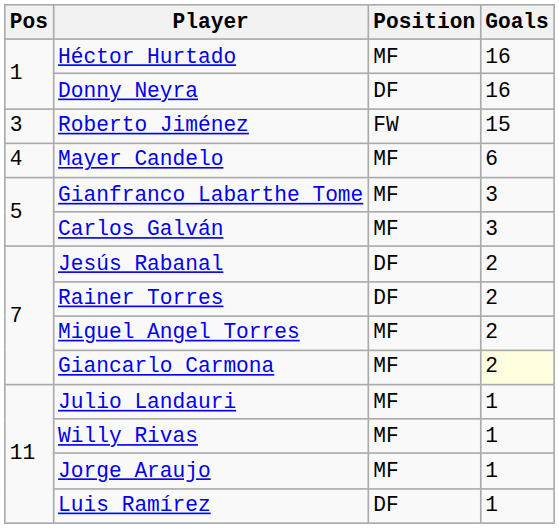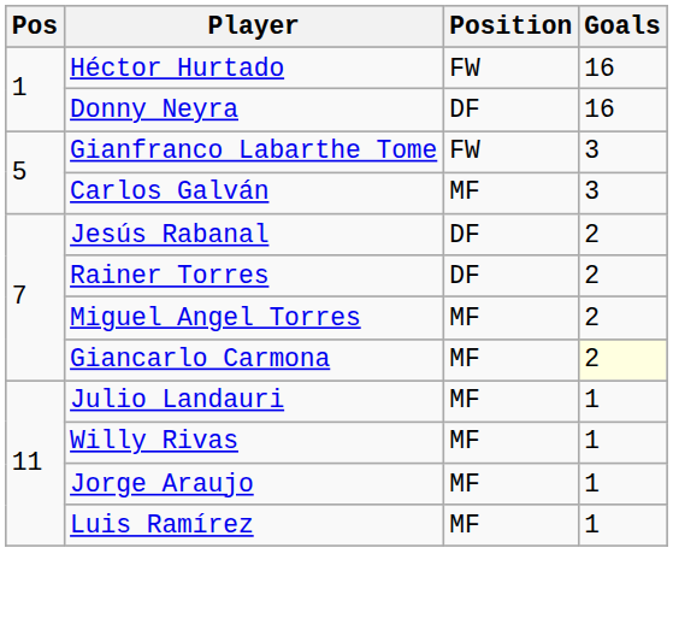 <table class="wikitable">
 <tr>
 <th>Pos</th>
 <th>Player</th>
 <th>Position</th>
 <th>Goals</th>
 </tr>
 <tr>
 <td rowspan="2">1</td>
 <td> <a href='#'>Héctor Hurtado</a></td>
-<td>MF</td>
+<td>FW</td>
 <td>16</td>
 </tr>
 <tr>
 <td> <a href='#'>Donny Neyra</a></td>
 <td>DF</td>
 <td>16</td>
 </tr>
 <tr>
-<td>3</td>
-<td> <a href='#'>Roberto Jiménez</a></td>
-<td>FW</td>
-<td>15</td>
-</tr>
-<tr>
-<td>4</td>
-<td> <a href='#'>Mayer Candelo</a></td>
-<td>MF</td>
-<td>6</td>
-</tr>
-<tr>
 <td rowspan="2">5</td>
 <td> <a href='#'>Gianfranco Labarthe Tome</a></td>
-<td>MF</td>
+<td>FW</td>
 <td>3</td>
 </tr>
 <tr>
 <td> <a href='#'>Carlos Galván</a></td>
 <td>MF</td>
 <td>3</td>
 </tr>
 <tr>
 <td rowspan="4">7</td>
 <td> <a href='#'>Jesús Rabanal</a></td>
 <td>DF</td>
 <td>2</td>
 </tr>
 <tr>
 <td> <a href='#'>Rainer Torres</a></td>
 <td>DF</td>
 <td>2</td>
 </tr>
 <tr>
 <td> <a href='#'>Miguel Angel Torres</a></td>
 <td>MF</td>
 <td>2</td>
 </tr>
 <tr>
 <td> <a href='#'>Giancarlo Carmona</a></td>
 <td>MF</td>
 <td style="background: lightyellow;">2</td>
 </tr>
 <tr>
 <td rowspan="4">11</td>
 <td> <a href='#'>Julio Landauri</a></td>
 <td>MF</td>
 <td>1</td>
 </tr>
 <tr>
 <td> <a href='#'>Willy Rivas</a></td>
 <td>MF</td>
 <td>1</td>
 </tr>
 <tr>
 <td> <a href='#'>Jorge Araujo</a></td>
 <td>MF</td>
 <td>1</td>
 </tr>
 <tr>
 <td> <a href='#'>Luis Ramírez</a></td>
-<td>DF</td>
+<td>MF</td>
 <td>1</td>
 </tr>
 </table>
